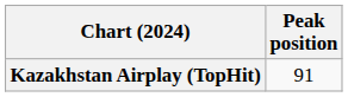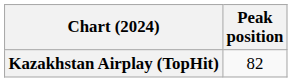 <table class="wikitable plainrowheaders" style="text-align:center">
 <tr>
 <th scope="col">Chart (2024)</th>
 <th scope="col">Peak<br>position</th>
 </tr>
 <tr>
 <th scope="row">Kazakhstan Airplay (TopHit)</th>
-<td>91</td>
+<td>82</td>
 </tr>
 </table>
